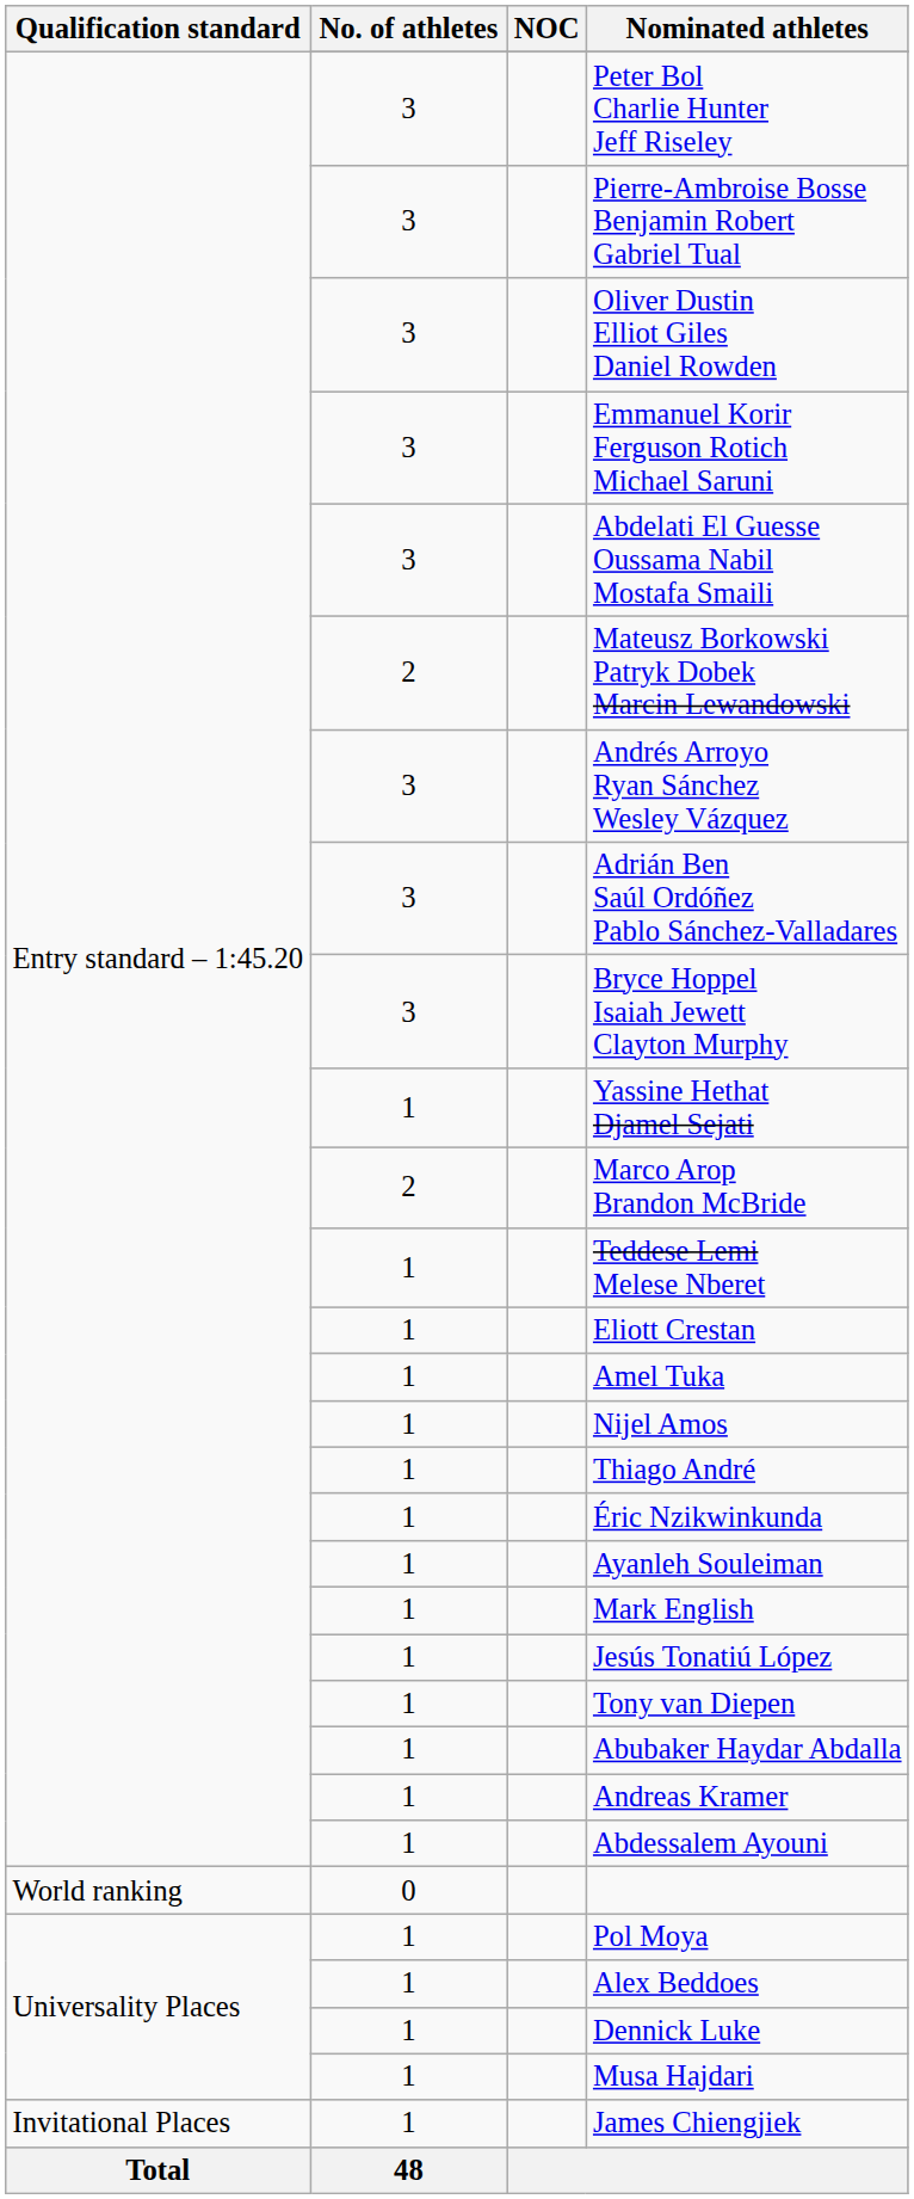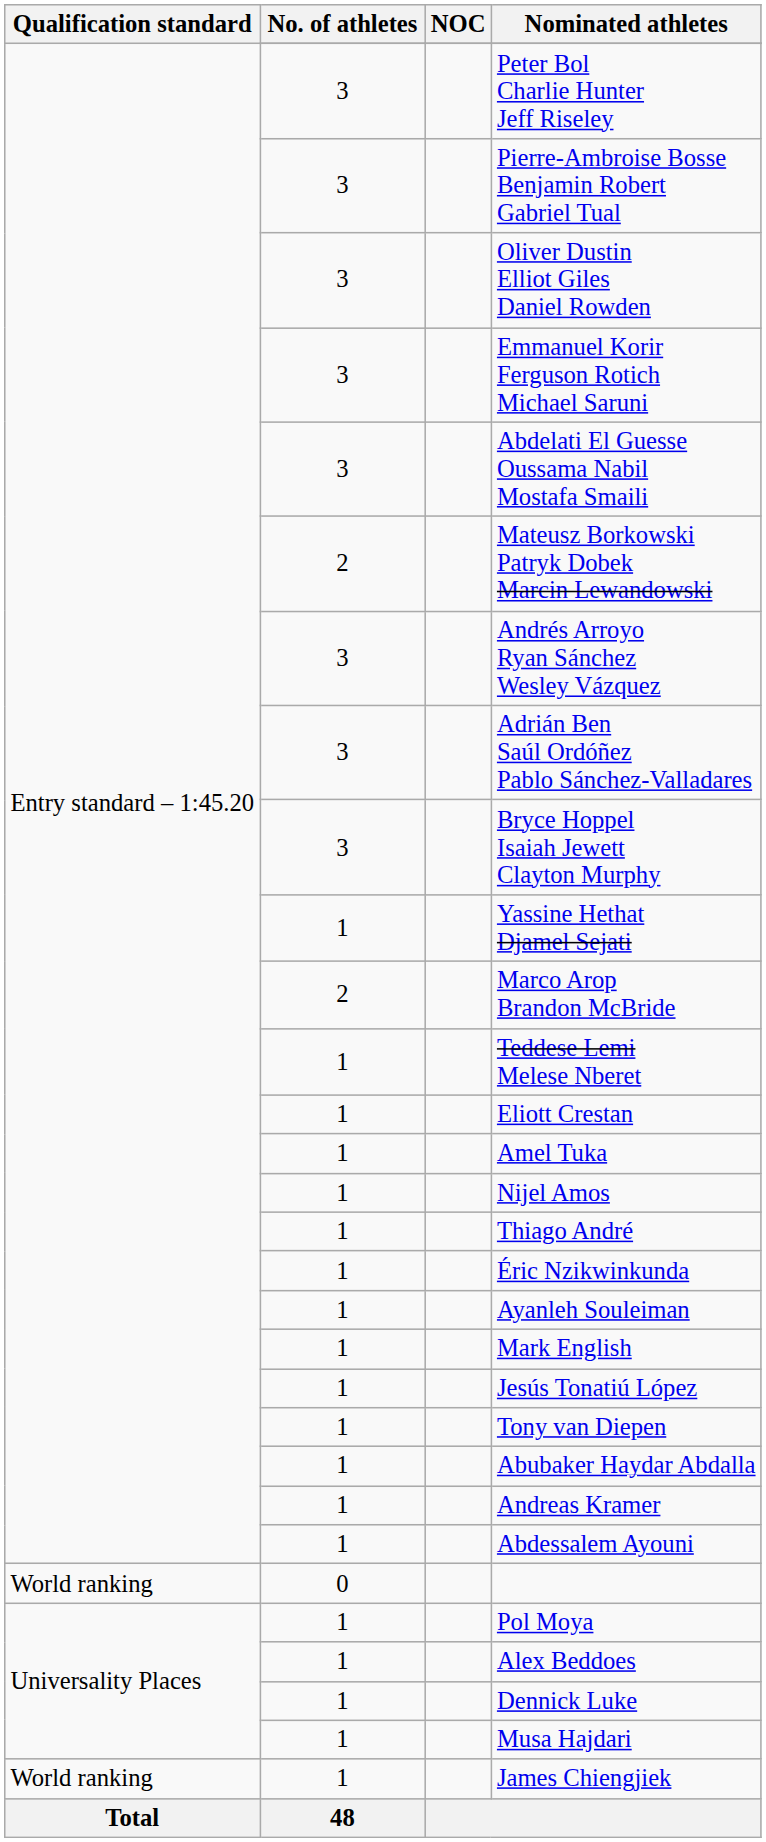 <table class="wikitable" style="text-align:left;">
 <tr>
 <th>Qualification standard</th>
 <th width=100>No. of athletes</th>
 <th>NOC</th>
 <th>Nominated athletes</th>
 </tr>
 <tr>
 <td rowspan=25>Entry standard – 1:45.20</td>
 </tr>
 <tr>
 <td align=center>3</td>
 <td></td>
 <td><a href='#'>Peter Bol</a><br><a href='#'>Charlie Hunter</a><br><a href='#'>Jeff Riseley</a></td>
 </tr>
 <tr>
 <td align=center>3</td>
 <td></td>
 <td><a href='#'>Pierre-Ambroise Bosse</a><br><a href='#'>Benjamin Robert</a><br><a href='#'>Gabriel Tual</a></td>
 </tr>
 <tr>
 <td align=center>3</td>
 <td></td>
 <td><a href='#'>Oliver Dustin</a><br><a href='#'>Elliot Giles</a><br><a href='#'>Daniel Rowden</a></td>
 </tr>
 <tr>
 <td align=center>3</td>
 <td></td>
 <td><a href='#'>Emmanuel Korir</a><br><a href='#'>Ferguson Rotich</a><br><a href='#'>Michael Saruni</a></td>
 </tr>
 <tr>
 <td align=center>3</td>
 <td></td>
 <td><a href='#'>Abdelati El Guesse</a><br><a href='#'>Oussama Nabil</a><br><a href='#'>Mostafa Smaili</a></td>
 </tr>
 <tr>
 <td align=center>2</td>
 <td></td>
 <td><a href='#'>Mateusz Borkowski</a><br><a href='#'>Patryk Dobek</a><br><s><a href='#'>Marcin Lewandowski</a></s></td>
 </tr>
 <tr>
 <td align=center>3</td>
 <td></td>
 <td><a href='#'>Andrés Arroyo</a><br><a href='#'>Ryan Sánchez</a><br><a href='#'>Wesley Vázquez</a></td>
 </tr>
 <tr>
 <td align=center>3</td>
 <td></td>
 <td><a href='#'>Adrián Ben</a><br><a href='#'>Saúl Ordóñez</a><br><a href='#'>Pablo Sánchez-Valladares</a></td>
 </tr>
 <tr>
 <td align=center>3</td>
 <td></td>
 <td><a href='#'>Bryce Hoppel</a><br><a href='#'>Isaiah Jewett</a><br><a href='#'>Clayton Murphy</a></td>
 </tr>
 <tr>
 <td align=center>1</td>
 <td></td>
 <td><a href='#'>Yassine Hethat</a><br><s><a href='#'>Djamel Sejati</a></s></td>
 </tr>
 <tr>
 <td align=center>2</td>
 <td></td>
 <td><a href='#'>Marco Arop</a><br><a href='#'>Brandon McBride</a></td>
 </tr>
 <tr>
 <td align=center>1</td>
 <td></td>
 <td><s><a href='#'>Teddese Lemi</a></s><br><a href='#'>Melese Nberet</a></td>
 </tr>
 <tr>
 <td align=center>1</td>
 <td></td>
 <td><a href='#'>Eliott Crestan</a></td>
 </tr>
 <tr>
 <td align=center>1</td>
 <td></td>
 <td><a href='#'>Amel Tuka</a></td>
 </tr>
 <tr>
 <td align=center>1</td>
 <td></td>
 <td><a href='#'>Nijel Amos</a></td>
 </tr>
 <tr>
 <td align=center>1</td>
 <td></td>
 <td><a href='#'>Thiago André</a></td>
 </tr>
 <tr>
 <td align=center>1</td>
 <td></td>
 <td><a href='#'>Éric Nzikwinkunda</a></td>
 </tr>
 <tr>
 <td align=center>1</td>
 <td></td>
 <td><a href='#'>Ayanleh Souleiman</a></td>
 </tr>
 <tr>
 <td align=center>1</td>
 <td></td>
 <td><a href='#'>Mark English</a></td>
 </tr>
 <tr>
 <td align=center>1</td>
 <td></td>
 <td><a href='#'>Jesús Tonatiú López</a></td>
 </tr>
 <tr>
 <td align=center>1</td>
 <td></td>
 <td><a href='#'>Tony van Diepen</a></td>
 </tr>
 <tr>
 <td align=center>1</td>
 <td></td>
 <td><a href='#'>Abubaker Haydar Abdalla</a></td>
 </tr>
 <tr>
 <td align=center>1</td>
 <td></td>
 <td><a href='#'>Andreas Kramer</a></td>
 </tr>
 <tr>
 <td align=center>1</td>
 <td></td>
 <td><a href='#'>Abdessalem Ayouni</a></td>
 </tr>
 <tr>
 <td>World ranking</td>
 <td align=center>0</td>
 <td></td>
 <td></td>
 </tr>
 <tr>
 <td rowspan=4>Universality Places</td>
 <td align=center>1</td>
 <td></td>
 <td><a href='#'>Pol Moya</a></td>
 </tr>
 <tr>
 <td align=center>1</td>
 <td></td>
 <td><a href='#'>Alex Beddoes</a></td>
 </tr>
 <tr>
 <td align=center>1</td>
 <td></td>
 <td><a href='#'>Dennick Luke</a></td>
 </tr>
 <tr>
 <td align=center>1</td>
 <td></td>
 <td><a href='#'>Musa Hajdari</a></td>
 </tr>
 <tr>
-<td>Invitational Places</td>
+<td>World ranking</td>
 <td align=center>1</td>
 <td></td>
 <td><a href='#'>James Chiengjiek</a></td>
 </tr>
 <tr>
 <th>Total</th>
 <th>48</th>
 <th colspan=2></th>
 </tr>
 </table>
